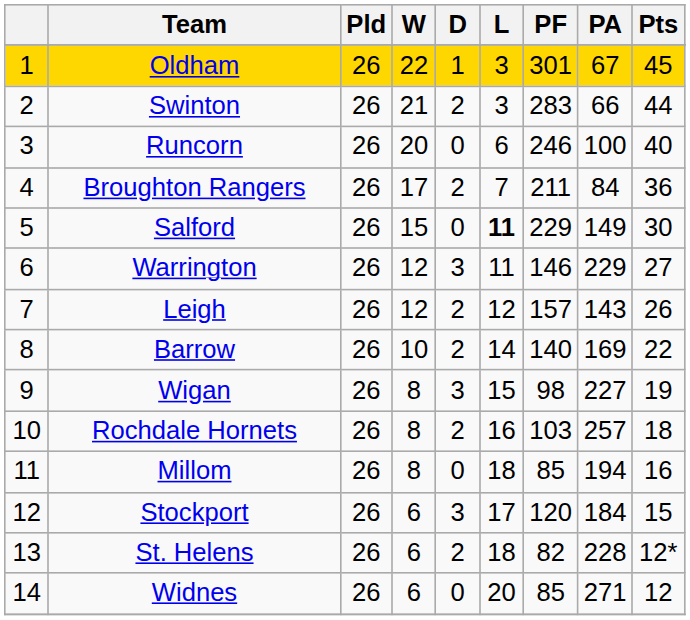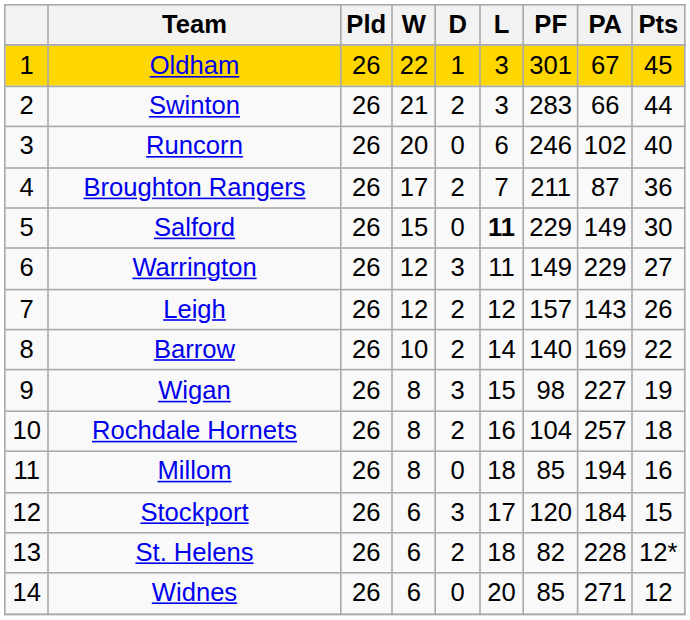 <table class="wikitable" style="text-align:center;">
 <tr>
 <th width=20 abbr="Position"></th>
 <th width=175>Team</th>
 <th width=20 abbr="Played">Pld</th>
 <th width=20 abbr="Won">W</th>
 <th width=20 abbr="Drawn">D</th>
 <th width=20 abbr="Lost">L</th>
 <th width=20 abbr="Points for">PF</th>
 <th width=20 abbr="Points against">PA</th>
 <th width=20 abbr="Points">Pts</th>
 </tr>
 <tr>
 </tr>
 <tr align=center style="background:#FFD700;">
 <td>1</td>
 <td><a href='#'>Oldham</a></td>
 <td>26</td>
 <td>22</td>
 <td>1</td>
 <td>3</td>
 <td>301</td>
 <td>67</td>
 <td>45</td>
 </tr>
 <tr align=center style="background:">
 <td>2</td>
 <td><a href='#'>Swinton</a></td>
 <td>26</td>
 <td>21</td>
 <td>2</td>
 <td>3</td>
 <td>283</td>
 <td>66</td>
 <td>44</td>
 </tr>
 <tr align=center style="background:">
 <td>3</td>
 <td><a href='#'>Runcorn</a></td>
 <td>26</td>
 <td>20</td>
 <td>0</td>
 <td>6</td>
 <td>246</td>
-<td>100</td>
+<td>102</td>
 <td>40</td>
 </tr>
 <tr align=center style="background:">
 <td>4</td>
 <td><a href='#'>Broughton Rangers</a></td>
 <td>26</td>
 <td>17</td>
 <td>2</td>
 <td>7</td>
 <td>211</td>
-<td>84</td>
+<td>87</td>
 <td>36</td>
 </tr>
 <tr align=center style="background:">
 <td>5</td>
 <td><a href='#'>Salford</a></td>
 <td>26</td>
 <td>15</td>
 <td>0</td>
 <td><strong>11</strong></td>
 <td>229</td>
 <td>149</td>
 <td>30</td>
 </tr>
 <tr align=center style="background:">
 <td>6</td>
 <td><a href='#'>Warrington</a></td>
 <td>26</td>
 <td>12</td>
 <td>3</td>
 <td>11</td>
-<td>146</td>
+<td>149</td>
 <td>229</td>
 <td>27</td>
 </tr>
 <tr align=center style="background:">
 <td>7</td>
 <td><a href='#'>Leigh</a></td>
 <td>26</td>
 <td>12</td>
 <td>2</td>
 <td>12</td>
 <td>157</td>
 <td>143</td>
 <td>26</td>
 </tr>
 <tr align=center style="background:">
 <td>8</td>
 <td><a href='#'>Barrow</a></td>
 <td>26</td>
 <td>10</td>
 <td>2</td>
 <td>14</td>
 <td>140</td>
 <td>169</td>
 <td>22</td>
 </tr>
 <tr align=center style="background:">
 <td>9</td>
 <td><a href='#'>Wigan</a></td>
 <td>26</td>
 <td>8</td>
 <td>3</td>
 <td>15</td>
 <td>98</td>
 <td>227</td>
 <td>19</td>
 </tr>
 <tr align=center style="background:">
 <td>10</td>
 <td><a href='#'>Rochdale Hornets</a></td>
 <td>26</td>
 <td>8</td>
 <td>2</td>
 <td>16</td>
-<td>103</td>
+<td>104</td>
 <td>257</td>
 <td>18</td>
 </tr>
 <tr align=center style="background:">
 <td>11</td>
 <td><a href='#'>Millom</a></td>
 <td>26</td>
 <td>8</td>
 <td>0</td>
 <td>18</td>
 <td>85</td>
 <td>194</td>
 <td>16</td>
 </tr>
 <tr align=center style="background:">
 <td>12</td>
 <td><a href='#'>Stockport</a></td>
 <td>26</td>
 <td>6</td>
 <td>3</td>
 <td>17</td>
 <td>120</td>
 <td>184</td>
 <td>15</td>
 </tr>
 <tr align=center style="background:">
 <td>13</td>
 <td><a href='#'>St. Helens</a></td>
 <td>26</td>
 <td>6</td>
 <td>2</td>
 <td>18</td>
 <td>82</td>
 <td>228</td>
 <td>12*</td>
 </tr>
 <tr align=center style="background:">
 <td>14</td>
 <td><a href='#'>Widnes</a></td>
 <td>26</td>
 <td>6</td>
 <td>0</td>
 <td>20</td>
 <td>85</td>
 <td>271</td>
 <td>12</td>
 </tr>
 <tr --->
 </tr>
 </table>
